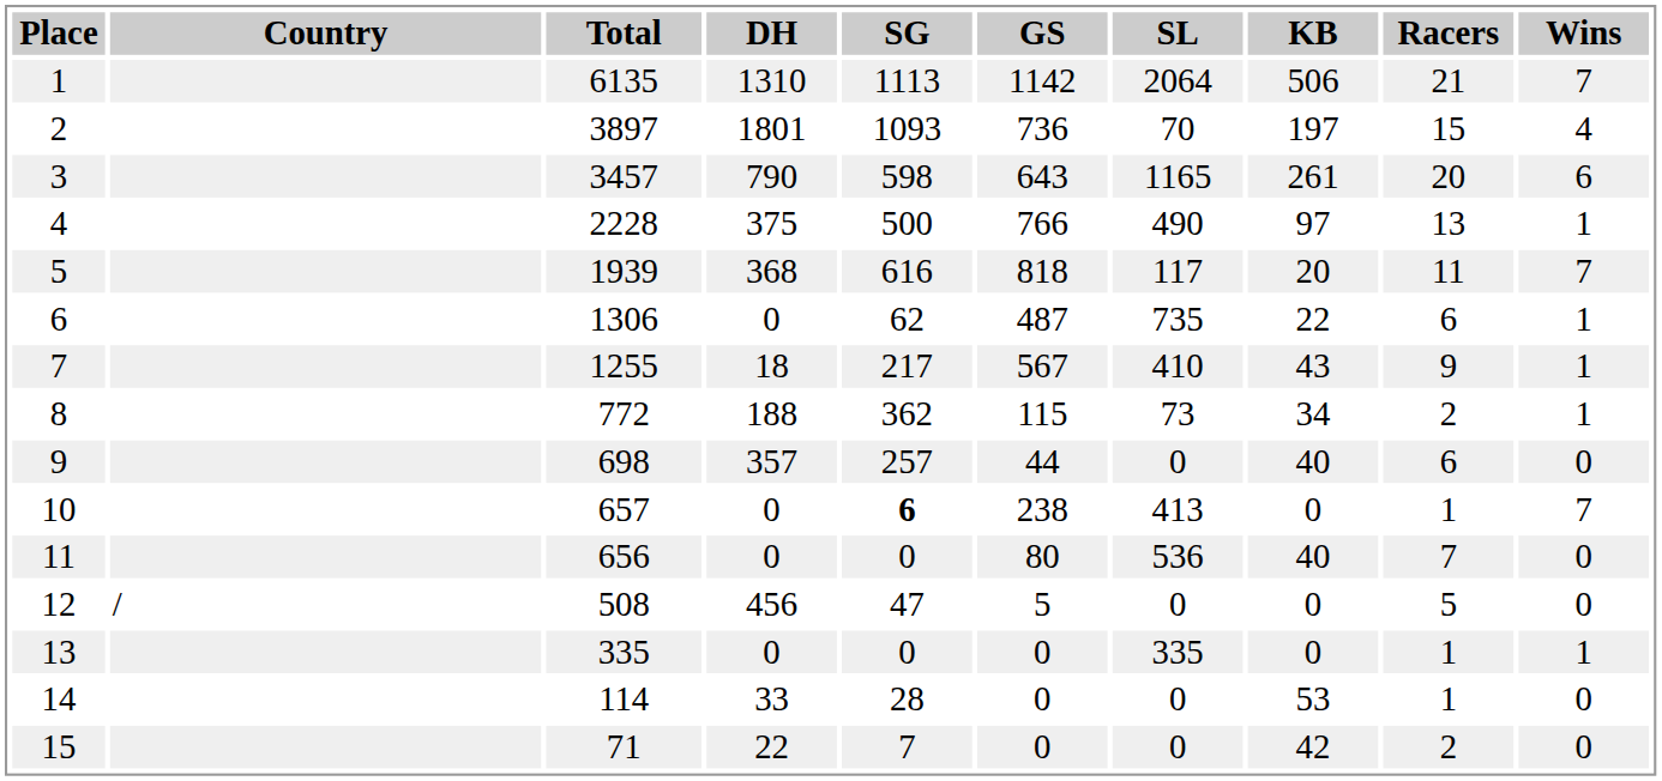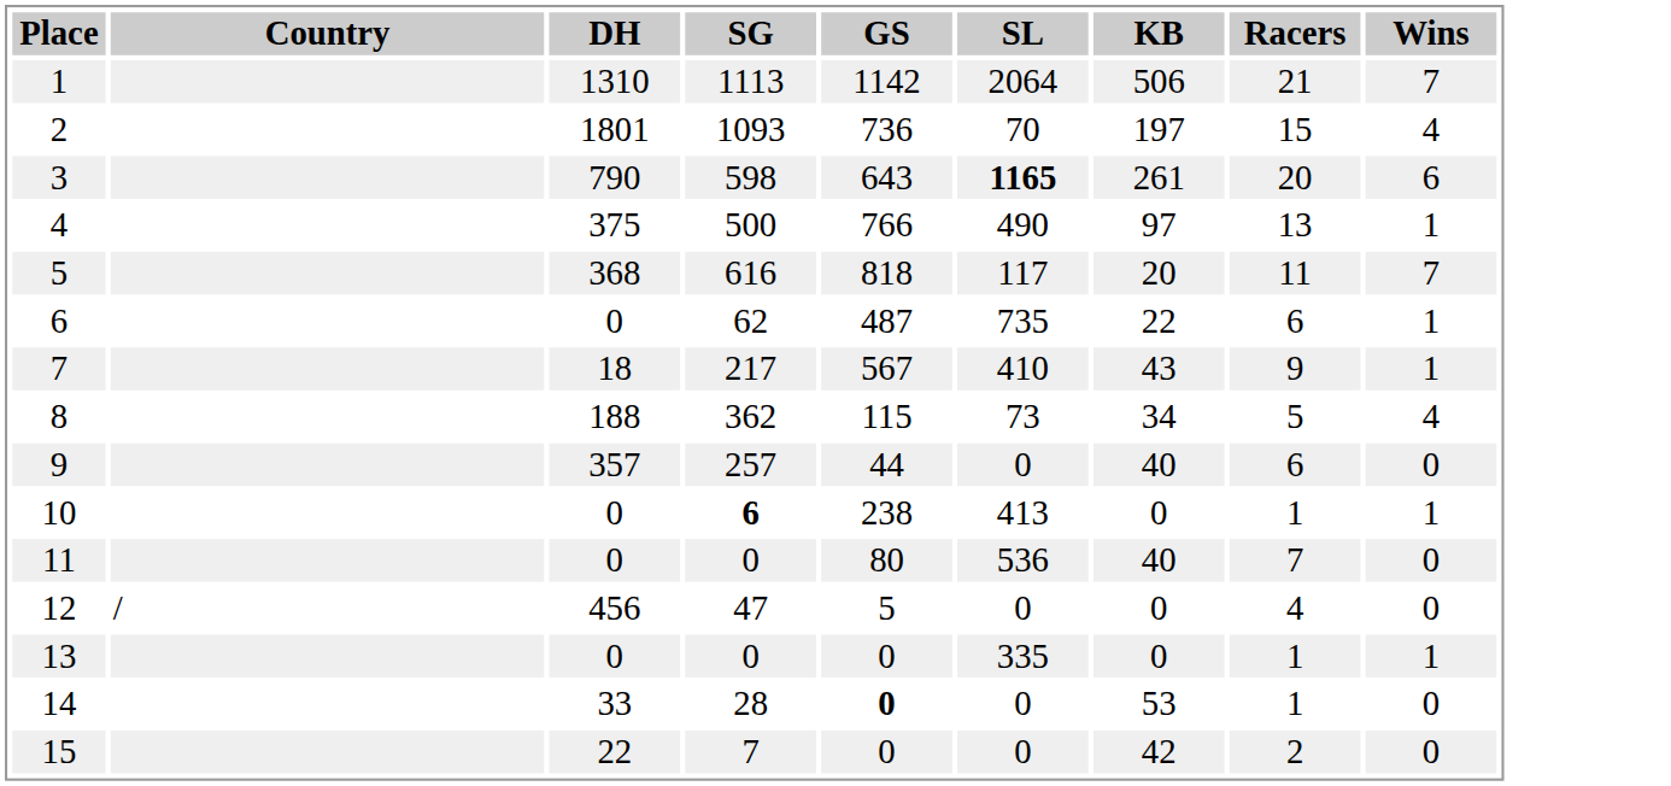 <table border="0" style="border: 1px solid #999; background-color:#FFFFFF; text-align:center; font-size:86%; line-height:15px;">
 <tr align="center" bgcolor="#CCCCCC">
 <th width=35>Place</th>
 <th width=170>Country</th>
-<th width=60>Total</th>
 <th width=50>DH</th>
 <th width=50>SG</th>
 <th width=50>GS</th>
 <th width=50>SL</th>
 <th width=50>KB</th>
 <th width=50>Racers</th>
 <th width=50>Wins</th>
 </tr>
 <tr bgcolor="#EFEFEF">
 <td>1</td>
 <td align="left"></td>
-<td>6135</td>
 <td>1310</td>
 <td>1113</td>
 <td>1142</td>
 <td>2064</td>
 <td>506</td>
 <td>21</td>
 <td>7</td>
 </tr>
 <tr>
 <td>2</td>
 <td align="left"></td>
-<td>3897</td>
 <td>1801</td>
 <td>1093</td>
 <td>736</td>
 <td>70</td>
 <td>197</td>
 <td>15</td>
 <td>4</td>
 </tr>
 <tr bgcolor="#EFEFEF">
 <td>3</td>
 <td align="left"></td>
-<td>3457</td>
 <td>790</td>
 <td>598</td>
 <td>643</td>
-<td>1165</td>
+<td><strong>1165</strong></td>
 <td>261</td>
 <td>20</td>
 <td>6</td>
 </tr>
 <tr>
 <td>4</td>
 <td align="left"></td>
-<td>2228</td>
 <td>375</td>
 <td>500</td>
 <td>766</td>
 <td>490</td>
 <td>97</td>
 <td>13</td>
 <td>1</td>
 </tr>
 <tr bgcolor="#EFEFEF">
 <td>5</td>
 <td align="left"></td>
-<td>1939</td>
 <td>368</td>
 <td>616</td>
 <td>818</td>
 <td>117</td>
 <td>20</td>
 <td>11</td>
 <td>7</td>
 </tr>
 <tr>
 <td>6</td>
 <td align="left"></td>
-<td>1306</td>
 <td>0</td>
 <td>62</td>
 <td>487</td>
 <td>735</td>
 <td>22</td>
 <td>6</td>
 <td>1</td>
 </tr>
 <tr bgcolor="#EFEFEF">
 <td>7</td>
 <td align="left"></td>
-<td>1255</td>
 <td>18</td>
 <td>217</td>
 <td>567</td>
 <td>410</td>
 <td>43</td>
 <td>9</td>
 <td>1</td>
 </tr>
 <tr>
 <td>8</td>
 <td align="left"></td>
-<td>772</td>
 <td>188</td>
 <td>362</td>
 <td>115</td>
 <td>73</td>
 <td>34</td>
-<td>2</td>
-<td>1</td>
+<td>5</td>
+<td>4</td>
 </tr>
 <tr bgcolor="#EFEFEF">
 <td>9</td>
 <td align="left"></td>
-<td>698</td>
 <td>357</td>
 <td>257</td>
 <td>44</td>
 <td>0</td>
 <td>40</td>
 <td>6</td>
 <td>0</td>
 </tr>
 <tr>
 <td>10</td>
 <td align="left"></td>
-<td>657</td>
 <td>0</td>
 <td><strong>6</strong></td>
 <td>238</td>
 <td>413</td>
 <td>0</td>
 <td>1</td>
-<td>7</td>
+<td>1</td>
 </tr>
 <tr bgcolor="#EFEFEF">
 <td>11</td>
 <td align="left"></td>
-<td>656</td>
 <td>0</td>
 <td>0</td>
 <td>80</td>
 <td>536</td>
 <td>40</td>
 <td>7</td>
 <td>0</td>
 </tr>
 <tr>
 <td>12</td>
 <td align="left">/</td>
-<td>508</td>
 <td>456</td>
 <td>47</td>
 <td>5</td>
 <td>0</td>
 <td>0</td>
-<td>5</td>
+<td>4</td>
 <td>0</td>
 </tr>
 <tr bgcolor="#EFEFEF">
 <td>13</td>
 <td align="left"></td>
-<td>335</td>
 <td>0</td>
 <td>0</td>
 <td>0</td>
 <td>335</td>
 <td>0</td>
 <td>1</td>
 <td>1</td>
 </tr>
 <tr>
 <td>14</td>
 <td align="left"></td>
-<td>114</td>
 <td>33</td>
 <td>28</td>
-<td>0</td>
+<td><strong>0</strong></td>
 <td>0</td>
 <td>53</td>
 <td>1</td>
 <td>0</td>
 </tr>
 <tr bgcolor="#EFEFEF">
 <td>15</td>
 <td align="left"></td>
-<td>71</td>
 <td>22</td>
 <td>7</td>
 <td>0</td>
 <td>0</td>
 <td>42</td>
 <td>2</td>
 <td>0</td>
 </tr>
 </table>
